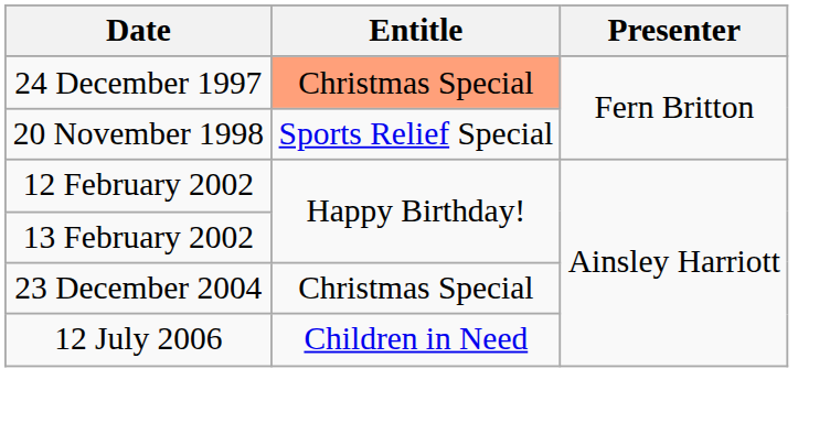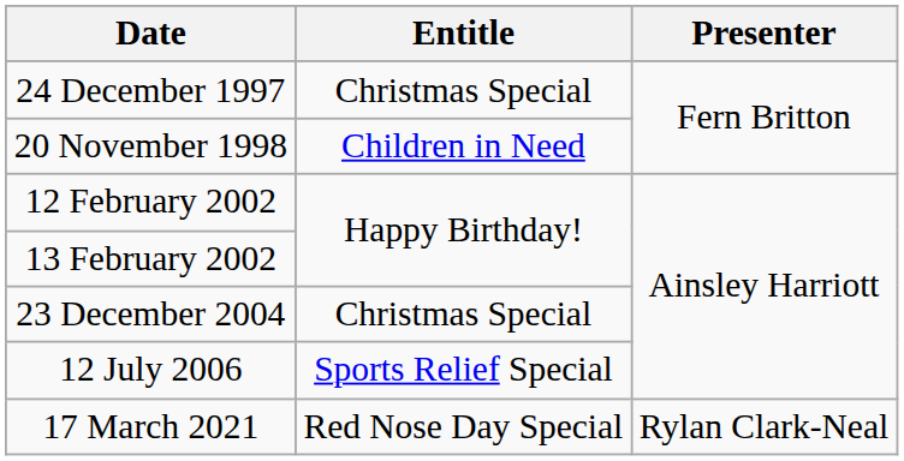 <table class="wikitable" style="text-align:center">
 <tr>
 <th>Date</th>
 <th>Entitle</th>
 <th>Presenter</th>
 </tr>
 <tr>
 <td>24 December 1997</td>
-<td style="background: lightsalmon;">Christmas Special</td>
+<td>Christmas Special</td>
 <td rowspan=2>Fern Britton</td>
 </tr>
 <tr>
 <td>20 November 1998</td>
-<td><a href='#'>Sports Relief</a> Special</td>
+<td><a href='#'>Children in Need</a></td>
 </tr>
 <tr>
 <td>12 February 2002</td>
 <td rowspan="2">Happy Birthday!</td>
 <td rowspan=4>Ainsley Harriott</td>
 </tr>
 <tr>
 <td>13 February 2002</td>
 </tr>
 <tr>
 <td>23 December 2004</td>
 <td>Christmas Special</td>
 </tr>
 <tr>
 <td>12 July 2006</td>
-<td><a href='#'>Children in Need</a></td>
+<td><a href='#'>Sports Relief</a> Special</td>
+</tr>
+<tr>
+<td>17 March 2021</td>
+<td>Red Nose Day Special</td>
+<td>Rylan Clark-Neal</td>
 </tr>
 </table>
